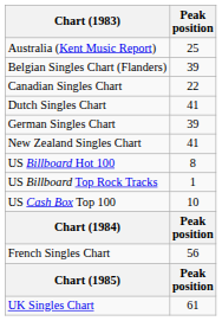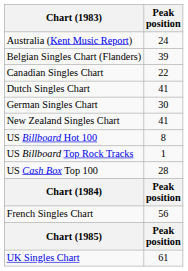 <table class="wikitable sortable">
 <tr>
 <th>Chart (1983)</th>
 <th>Peak<br>position</th>
 </tr>
 <tr>
 <td>Australia (<a href='#'>Kent Music Report</a>)</td>
-<td style="text-align:center;">25</td>
+<td style="text-align:center;">24</td>
 </tr>
 <tr>
 <td>Belgian Singles Chart (Flanders)</td>
 <td style="text-align:center;">39</td>
 </tr>
 <tr>
 <td>Canadian Singles Chart</td>
 <td style="text-align:center;">22</td>
 </tr>
 <tr>
 <td>Dutch Singles Chart</td>
 <td style="text-align:center;">41</td>
 </tr>
 <tr>
 <td>German Singles Chart</td>
-<td style="text-align:center;">39</td>
+<td style="text-align:center;">30</td>
 </tr>
 <tr>
 <td>New Zealand Singles Chart</td>
 <td style="text-align:center;">41</td>
 </tr>
 <tr>
 <td>US <a href='#'><em>Billboard</em> Hot 100</a></td>
 <td style="text-align:center;">8</td>
 </tr>
 <tr>
 <td>US <em>Billboard</em> <a href='#'>Top Rock Tracks</a></td>
 <td style="text-align:center;">1</td>
 </tr>
 <tr>
 <td>US <a href='#'><em>Cash Box</em></a> Top 100</td>
-<td align="center">10</td>
+<td align="center">28</td>
 </tr>
 <tr>
 <th>Chart (1984)</th>
 <th>Peak<br>position</th>
 </tr>
 <tr>
 <td>French Singles Chart</td>
 <td style="text-align:center;">56</td>
 </tr>
 <tr>
 <th>Chart (1985)</th>
 <th>Peak<br>position</th>
 </tr>
 <tr>
 <td><a href='#'>UK Singles Chart</a></td>
 <td style="text-align:center;">61</td>
 </tr>
 </table>
